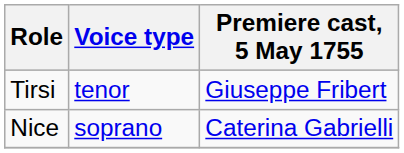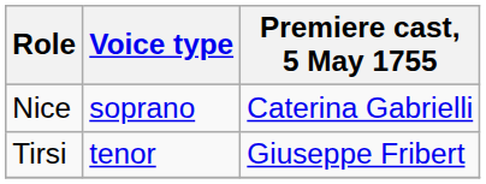 <table class="wikitable">
 <tr>
 <th>Role</th>
 <th><a href='#'>Voice type</a></th>
 <th>Premiere cast,<br>5 May 1755</th>
 </tr>
 <tr>
+<td>Nice</td>
+<td><a href='#'>soprano</a></td>
+<td><a href='#'>Caterina Gabrielli</a></td>
+</tr>
+<tr>
 <td>Tirsi</td>
 <td><a href='#'>tenor</a></td>
 <td><a href='#'>Giuseppe Fribert</a></td>
 </tr>
 <tr>
-<td>Nice</td>
-<td><a href='#'>soprano</a></td>
-<td><a href='#'>Caterina Gabrielli</a></td>
-</tr>
-<tr>
 </tr>
 </table>
